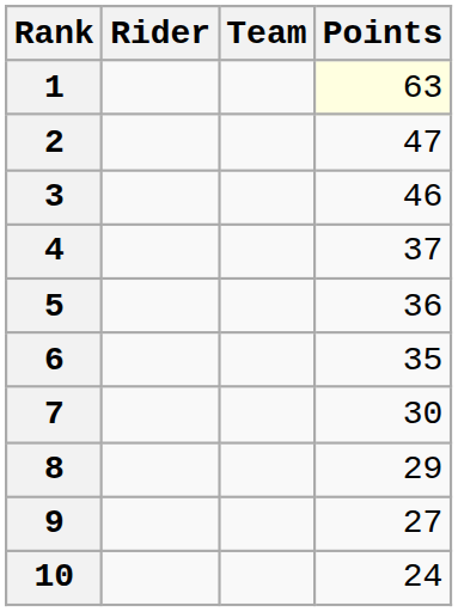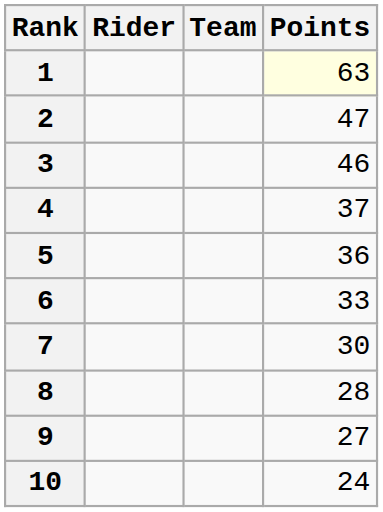 <table class="wikitable" margin-bottom:0;">
 <tr>
 <th scope="col">Rank</th>
 <th scope="col">Rider</th>
 <th scope="col">Team</th>
 <th scope="col">Points</th>
 </tr>
 <tr>
 <th scope="row">1</th>
 <td> </td>
 <td></td>
 <td align="right" style="background: lightyellow;">63</td>
 </tr>
 <tr>
 <th scope="row">2</th>
 <td> </td>
 <td></td>
 <td align="right">47</td>
 </tr>
 <tr>
 <th scope="row">3</th>
 <td></td>
 <td></td>
 <td align="right">46</td>
 </tr>
 <tr>
 <th scope="row">4</th>
 <td></td>
 <td></td>
 <td align="right">37</td>
 </tr>
 <tr>
 <th scope="row">5</th>
 <td></td>
 <td></td>
 <td align="right">36</td>
 </tr>
 <tr>
 <th scope="row">6</th>
 <td></td>
 <td></td>
-<td align="right">35</td>
+<td align="right">33</td>
 </tr>
 <tr>
 <th scope="row">7</th>
 <td></td>
 <td></td>
 <td align="right">30</td>
 </tr>
 <tr>
 <th scope="row">8</th>
 <td></td>
 <td></td>
-<td align="right">29</td>
+<td align="right">28</td>
 </tr>
 <tr>
 <th scope="row">9</th>
 <td></td>
 <td></td>
 <td align="right">27</td>
 </tr>
 <tr>
 <th scope="row">10</th>
 <td></td>
 <td></td>
 <td align="right">24</td>
 </tr>
 </table>
